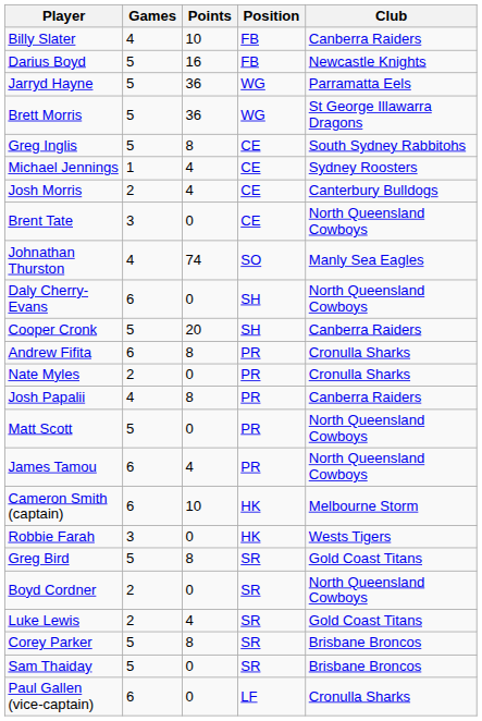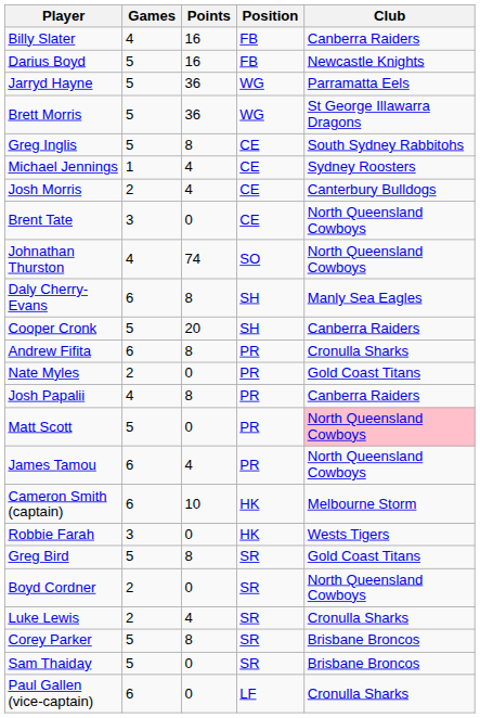 <table class="wikitable" style="width:60%;text-align:left">
 <tr>
 <th width=22%>Player</th>
 <th width=8%>Games</th>
 <th width=8%>Points</th>
 <th width=8%>Position</th>
 <th width=32%>Club</th>
 </tr>
 <tr>
 <td><a href='#'>Billy Slater</a></td>
 <td>4</td>
-<td>10</td>
+<td>16</td>
 <td><a href='#'>FB</a></td>
 <td> <a href='#'>Canberra Raiders</a></td>
 </tr>
 <tr>
 <td><a href='#'>Darius Boyd</a></td>
 <td>5</td>
 <td>16</td>
 <td><a href='#'>FB</a></td>
 <td> <a href='#'>Newcastle Knights</a></td>
 </tr>
 <tr>
 <td><a href='#'>Jarryd Hayne</a></td>
 <td>5</td>
 <td>36</td>
 <td><a href='#'>WG</a></td>
 <td> <a href='#'>Parramatta Eels</a></td>
 </tr>
 <tr>
 <td><a href='#'>Brett Morris</a></td>
 <td>5</td>
 <td>36</td>
 <td><a href='#'>WG</a></td>
 <td> <a href='#'>St George Illawarra Dragons</a></td>
 </tr>
 <tr>
 <td><a href='#'>Greg Inglis</a></td>
 <td>5</td>
 <td>8</td>
 <td><a href='#'>CE</a></td>
 <td> <a href='#'>South Sydney Rabbitohs</a></td>
 </tr>
 <tr>
 <td><a href='#'>Michael Jennings</a></td>
 <td>1</td>
 <td>4</td>
 <td><a href='#'>CE</a></td>
 <td> <a href='#'>Sydney Roosters</a></td>
 </tr>
 <tr>
 <td><a href='#'>Josh Morris</a></td>
 <td>2</td>
 <td>4</td>
 <td><a href='#'>CE</a></td>
 <td> <a href='#'>Canterbury Bulldogs</a></td>
 </tr>
 <tr>
 <td><a href='#'>Brent Tate</a></td>
 <td>3</td>
 <td>0</td>
 <td><a href='#'>CE</a></td>
 <td> <a href='#'>North Queensland Cowboys</a></td>
 </tr>
 <tr>
 <td><a href='#'>Johnathan Thurston</a></td>
 <td>4</td>
 <td>74</td>
 <td><a href='#'>SO</a></td>
-<td> <a href='#'>Manly Sea Eagles</a></td>
+<td> <a href='#'>North Queensland Cowboys</a></td>
 </tr>
 <tr>
 <td><a href='#'>Daly Cherry-Evans</a></td>
 <td>6</td>
-<td>0</td>
+<td>8</td>
 <td><a href='#'>SH</a></td>
-<td> <a href='#'>North Queensland Cowboys</a></td>
+<td> <a href='#'>Manly Sea Eagles</a></td>
 </tr>
 <tr>
 <td><a href='#'>Cooper Cronk</a></td>
 <td>5</td>
 <td>20</td>
 <td><a href='#'>SH</a></td>
 <td> <a href='#'>Canberra Raiders</a></td>
 </tr>
 <tr>
 <td><a href='#'>Andrew Fifita</a></td>
 <td>6</td>
 <td>8</td>
 <td><a href='#'>PR</a></td>
 <td> <a href='#'>Cronulla Sharks</a></td>
 </tr>
 <tr>
 <td><a href='#'>Nate Myles</a></td>
 <td>2</td>
 <td>0</td>
 <td><a href='#'>PR</a></td>
-<td> <a href='#'>Cronulla Sharks</a></td>
+<td> <a href='#'>Gold Coast Titans</a></td>
 </tr>
 <tr>
 <td><a href='#'>Josh Papalii</a></td>
 <td>4</td>
 <td>8</td>
 <td><a href='#'>PR</a></td>
 <td> <a href='#'>Canberra Raiders</a></td>
 </tr>
 <tr>
 <td><a href='#'>Matt Scott</a></td>
 <td>5</td>
 <td>0</td>
 <td><a href='#'>PR</a></td>
-<td> <a href='#'>North Queensland Cowboys</a></td>
+<td style="background: pink;"> <a href='#'>North Queensland Cowboys</a></td>
 </tr>
 <tr>
 <td><a href='#'>James Tamou</a></td>
 <td>6</td>
 <td>4</td>
 <td><a href='#'>PR</a></td>
 <td> <a href='#'>North Queensland Cowboys</a></td>
 </tr>
 <tr>
 <td><a href='#'>Cameron Smith</a> (captain)</td>
 <td>6</td>
 <td>10</td>
 <td><a href='#'>HK</a></td>
 <td> <a href='#'>Melbourne Storm</a></td>
 </tr>
 <tr>
 <td><a href='#'>Robbie Farah</a></td>
 <td>3</td>
 <td>0</td>
 <td><a href='#'>HK</a></td>
 <td> <a href='#'>Wests Tigers</a></td>
 </tr>
 <tr>
 <td><a href='#'>Greg Bird</a></td>
 <td>5</td>
 <td>8</td>
 <td><a href='#'>SR</a></td>
 <td> <a href='#'>Gold Coast Titans</a></td>
 </tr>
 <tr>
 <td><a href='#'>Boyd Cordner</a></td>
 <td>2</td>
 <td>0</td>
 <td><a href='#'>SR</a></td>
 <td> <a href='#'>North Queensland Cowboys</a></td>
 </tr>
 <tr>
 <td><a href='#'>Luke Lewis</a></td>
 <td>2</td>
 <td>4</td>
 <td><a href='#'>SR</a></td>
-<td> <a href='#'>Gold Coast Titans</a></td>
+<td> <a href='#'>Cronulla Sharks</a></td>
 </tr>
 <tr>
 <td><a href='#'>Corey Parker</a></td>
 <td>5</td>
 <td>8</td>
 <td><a href='#'>SR</a></td>
 <td> <a href='#'>Brisbane Broncos</a></td>
 </tr>
 <tr>
 <td><a href='#'>Sam Thaiday</a></td>
 <td>5</td>
 <td>0</td>
 <td><a href='#'>SR</a></td>
 <td> <a href='#'>Brisbane Broncos</a></td>
 </tr>
 <tr>
 <td><a href='#'>Paul Gallen</a> (vice-captain)</td>
 <td>6</td>
 <td>0</td>
 <td><a href='#'>LF</a></td>
 <td> <a href='#'>Cronulla Sharks</a></td>
 </tr>
 </table>
